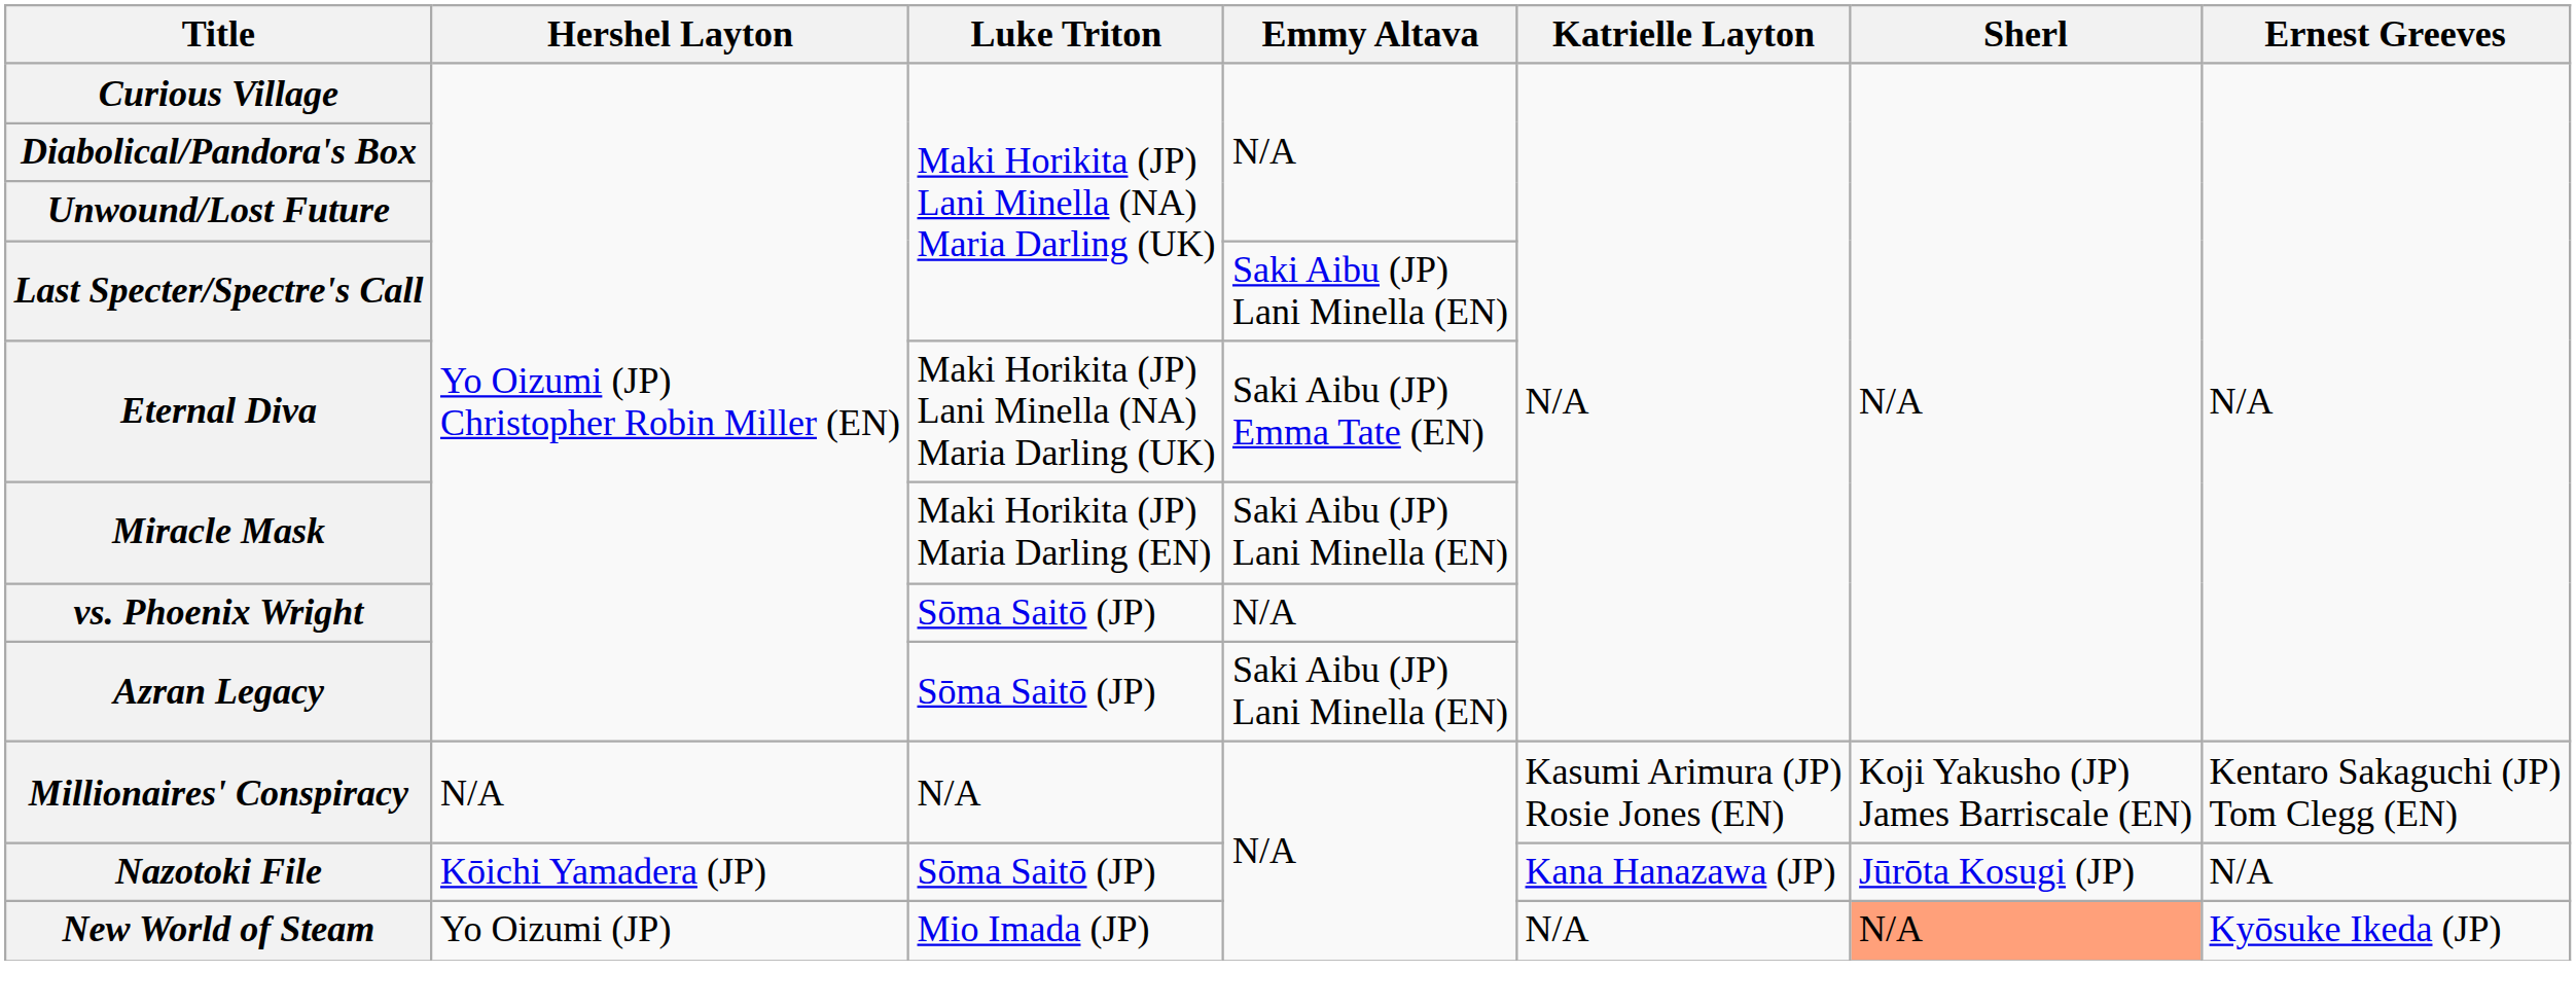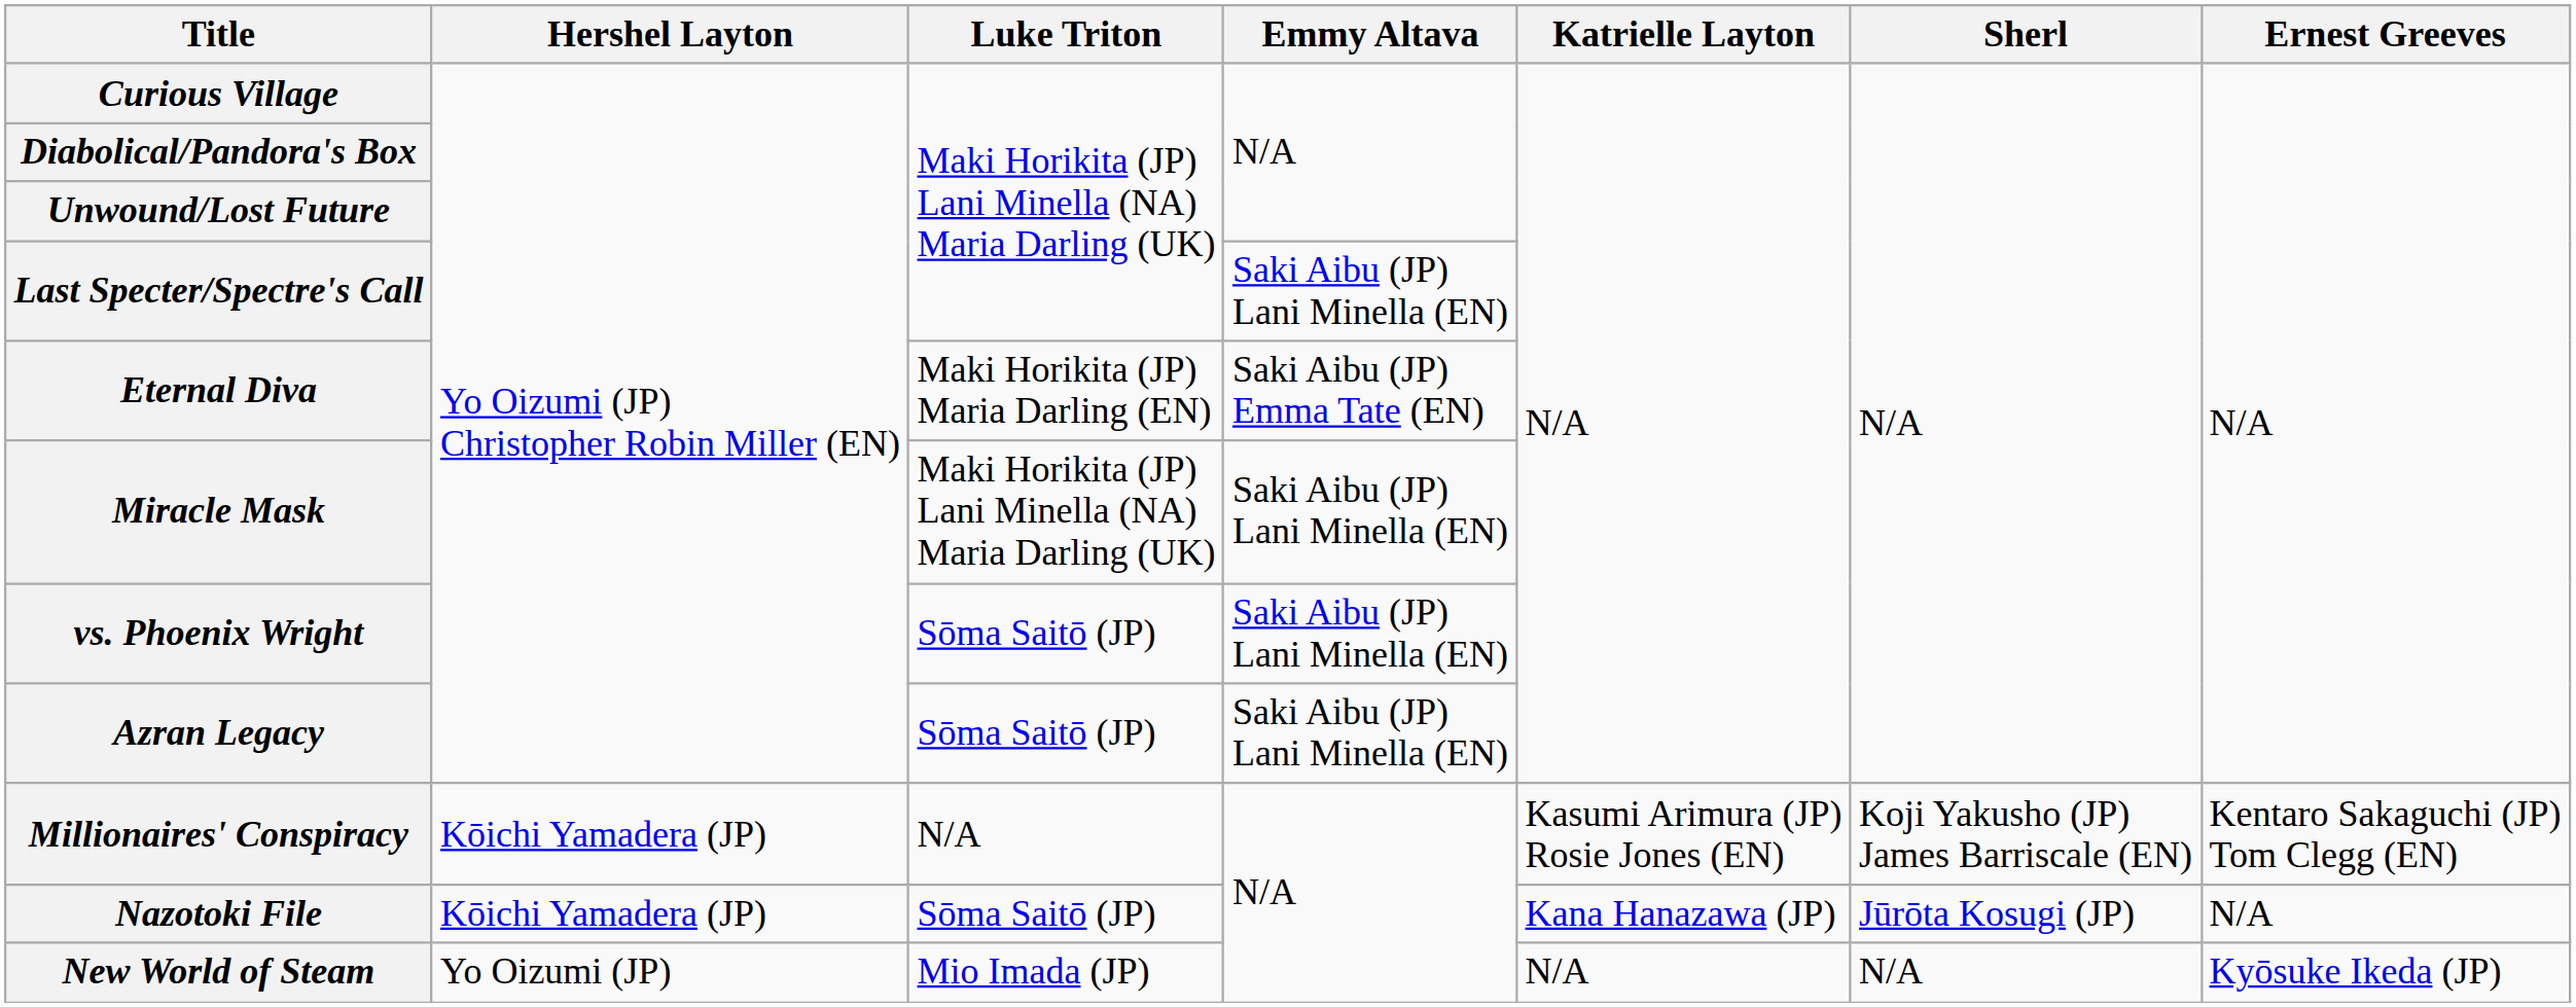 <table class="wikitable">
 <tr>
 <th>Title</th>
 <th>Hershel Layton</th>
 <th>Luke Triton</th>
 <th>Emmy Altava</th>
 <th>Katrielle Layton</th>
 <th>Sherl</th>
 <th>Ernest Greeves</th>
 </tr>
 <tr>
 <th><em>Curious Village</em></th>
 <td rowspan="8"><a href='#'>Yo Oizumi</a> (JP)<br><a href='#'>Christopher Robin Miller</a> (EN)</td>
 <td rowspan="4"><a href='#'>Maki Horikita</a> (JP)<br><a href='#'>Lani Minella</a> (NA)<br><a href='#'>Maria Darling</a> (UK)</td>
 <td rowspan="3">N/A</td>
 <td rowspan="8">N/A</td>
 <td rowspan="8">N/A</td>
 <td rowspan="8">N/A</td>
 </tr>
 <tr>
 <th><em>Diabolical/Pandora's Box</em></th>
 </tr>
 <tr>
 <th><em>Unwound/Lost Future</em></th>
 </tr>
 <tr>
 <th><em>Last Specter/Spectre's Call</em></th>
 <td><a href='#'>Saki Aibu</a> (JP)<br>Lani Minella (EN)</td>
 </tr>
 <tr>
 <th><em>Eternal Diva</em></th>
-<td>Maki Horikita (JP)<br>Lani Minella (NA)<br>Maria Darling (UK)</td>
+<td>Maki Horikita (JP)<br>Maria Darling (EN)</td>
 <td>Saki Aibu (JP)<br><a href='#'>Emma Tate</a> (EN)</td>
 </tr>
 <tr>
 <th><em>Miracle Mask</em></th>
-<td>Maki Horikita (JP)<br>Maria Darling (EN)</td>
+<td>Maki Horikita (JP)<br>Lani Minella (NA)<br>Maria Darling (UK)</td>
 <td>Saki Aibu (JP)<br>Lani Minella (EN)</td>
 </tr>
 <tr>
 <th><em>vs. Phoenix Wright</em></th>
 <td><a href='#'>Sōma Saitō</a> (JP)</td>
-<td>N/A</td>
+<td><a href='#'>Saki Aibu</a> (JP)<br>Lani Minella (EN)</td>
 </tr>
 <tr>
 <th><em>Azran Legacy</em></th>
 <td><a href='#'>Sōma Saitō</a> (JP)</td>
 <td>Saki Aibu (JP)<br>Lani Minella (EN)</td>
 </tr>
 <tr>
 <th><em>Millionaires' Conspiracy</em></th>
-<td>N/A</td>
+<td><a href='#'>Kōichi Yamadera</a> (JP)</td>
 <td>N/A</td>
 <td rowspan="3">N/A</td>
 <td>Kasumi Arimura (JP)<br>Rosie Jones (EN)</td>
 <td>Koji Yakusho (JP)<br>James Barriscale (EN)</td>
 <td>Kentaro Sakaguchi (JP)<br>Tom Clegg (EN)</td>
 </tr>
 <tr>
 <th><em>Nazotoki File</em></th>
 <td><a href='#'>Kōichi Yamadera</a> (JP)</td>
 <td><a href='#'>Sōma Saitō</a> (JP)</td>
 <td><a href='#'>Kana Hanazawa</a> (JP)</td>
 <td><a href='#'>Jūrōta Kosugi</a> (JP)</td>
 <td>N/A</td>
 </tr>
 <tr>
 <th><em>New World of Steam</em></th>
 <td>Yo Oizumi (JP)</td>
 <td><a href='#'>Mio Imada</a> (JP)</td>
 <td>N/A</td>
-<td style="background: lightsalmon;">N/A</td>
+<td>N/A</td>
 <td><a href='#'>Kyōsuke Ikeda</a> (JP)</td>
 </tr>
 </table>
